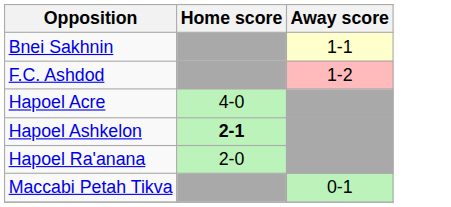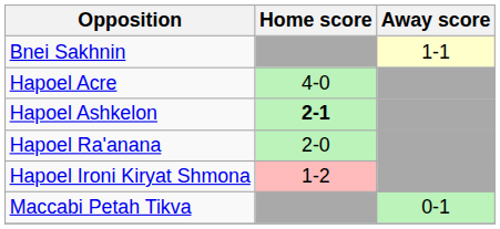 <table class="wikitable" style="text-align: center">
 <tr>
 <th>Opposition</th>
 <th>Home score</th>
 <th>Away score</th>
 </tr>
 <tr>
 <td align=left><a href='#'>Bnei Sakhnin</a></td>
 <td bgcolor=darkgrey></td>
 <td bgcolor=#FFFFCC>1-1</td>
-</tr>
-<tr>
-<td align=left><a href='#'>F.C. Ashdod</a></td>
-<td bgcolor=darkgrey></td>
-<td bgcolor=FFBBBB>1-2</td>
 </tr>
 <tr>
 <td align=left><a href='#'>Hapoel Acre</a></td>
 <td bgcolor=#BBF3BB>4-0</td>
 <td bgcolor=darkgrey></td>
 </tr>
 <tr>
 <td align=left><a href='#'>Hapoel Ashkelon</a></td>
 <td bgcolor=#BBF3BB><strong>2-1</strong></td>
 <td bgcolor=darkgrey></td>
 </tr>
 <tr>
 <td align=left><a href='#'>Hapoel Ra'anana</a></td>
 <td bgcolor=#BBF3BB>2-0</td>
 <td bgcolor=darkgrey></td>
 </tr>
 <tr>
+<td align=left><a href='#'>Hapoel Ironi Kiryat Shmona</a></td>
+<td bgcolor=FFBBBB>1-2</td>
+<td bgcolor=darkgrey></td>
+</tr>
+<tr>
 <td align=left><a href='#'>Maccabi Petah Tikva</a></td>
 <td bgcolor=darkgrey></td>
 <td bgcolor=#BBF3BB>0-1</td>
 </tr>
 <tr>
 </tr>
 </table>
